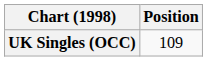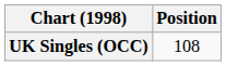 <table class="wikitable plainrowheaders" style="text-align:center">
 <tr>
 <th>Chart (1998)</th>
 <th>Position</th>
 </tr>
 <tr>
 <th scope="row">UK Singles (OCC)</th>
-<td>109</td>
+<td>108</td>
 </tr>
 </table>
